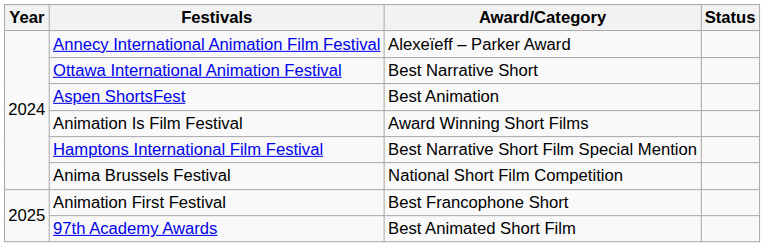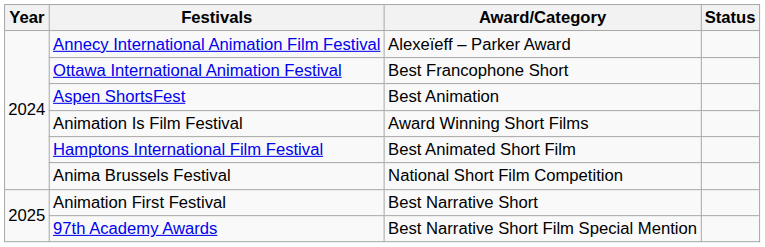 <table class="wikitable">
 <tr>
 <th>Year</th>
 <th>Festivals</th>
 <th>Award/Category</th>
 <th>Status</th>
 </tr>
 <tr>
 <td rowspan="6">2024</td>
 <td><a href='#'>Annecy International Animation Film Festival</a></td>
 <td>Alexeïeff – Parker Award</td>
 <td></td>
 </tr>
 <tr>
 <td><a href='#'>Ottawa International Animation Festival</a></td>
-<td>Best Narrative Short</td>
+<td>Best Francophone Short</td>
 <td></td>
 </tr>
 <tr>
 <td><a href='#'>Aspen ShortsFest</a></td>
 <td>Best Animation</td>
 <td></td>
 </tr>
 <tr>
 <td>Animation Is Film Festival</td>
 <td>Award Winning Short Films</td>
 <td></td>
 </tr>
 <tr>
 <td><a href='#'>Hamptons International Film Festival</a></td>
-<td>Best Narrative Short Film Special Mention</td>
+<td>Best Animated Short Film</td>
 <td></td>
 </tr>
 <tr>
 <td>Anima Brussels Festival</td>
 <td>National Short Film Competition</td>
 <td></td>
 </tr>
 <tr>
 <td rowspan="2">2025</td>
 <td>Animation First Festival</td>
-<td>Best Francophone Short</td>
+<td>Best Narrative Short</td>
 <td></td>
 </tr>
 <tr>
 <td><a href='#'>97th Academy Awards</a></td>
-<td>Best Animated Short Film</td>
+<td>Best Narrative Short Film Special Mention</td>
 <td></td>
 </tr>
 </table>
